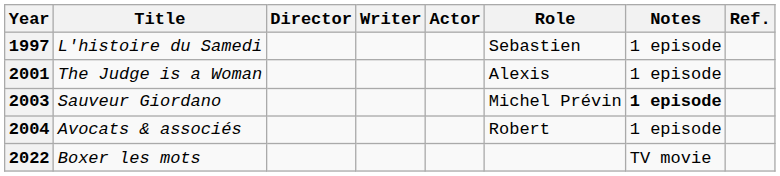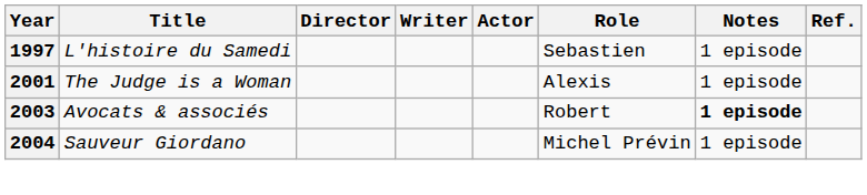 <table class="wikitable sortable plainrowheaders">
 <tr>
 <th scope="col">Year</th>
 <th scope="col">Title</th>
 <th scope="col">Director</th>
 <th scope="col">Writer</th>
 <th scope="col">Actor</th>
 <th scope="col">Role</th>
 <th scope="col">Notes</th>
 <th scope="col">Ref.</th>
 </tr>
 <tr>
 <th scope="row">1997</th>
 <td><em>L'histoire du Samedi</em></td>
 <td></td>
 <td></td>
 <td></td>
 <td>Sebastien</td>
 <td>1 episode</td>
 <td></td>
 </tr>
 <tr>
 <th scope="row">2001</th>
 <td><em>The Judge is a Woman</em></td>
 <td></td>
 <td></td>
 <td></td>
 <td>Alexis</td>
 <td>1 episode</td>
 <td></td>
 </tr>
 <tr>
 <th scope="row">2003</th>
+<td><em>Avocats & associés</em></td>
+<td></td>
+<td></td>
+<td></td>
+<td>Robert</td>
+<td><strong>1 episode</strong></td>
+<td></td>
+</tr>
+<tr>
+<th scope="row">2004</th>
 <td><em>Sauveur Giordano</em></td>
 <td></td>
 <td></td>
 <td></td>
 <td>Michel Prévin</td>
-<td><strong>1 episode</strong></td>
-<td></td>
-</tr>
-<tr>
-<th scope="row">2004</th>
-<td><em>Avocats & associés</em></td>
-<td></td>
-<td></td>
-<td></td>
-<td>Robert</td>
 <td>1 episode</td>
 <td></td>
 </tr>
-<tr>
-<th scope="row">2022</th>
-<td><em>Boxer les mots</em></td>
-<td></td>
-<td></td>
-<td></td>
-<td></td>
-<td>TV movie</td>
-<td align="center"></td>
-</tr>
 </table>
